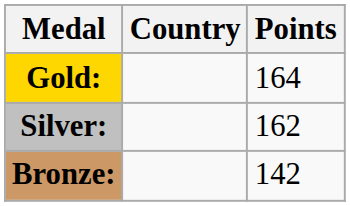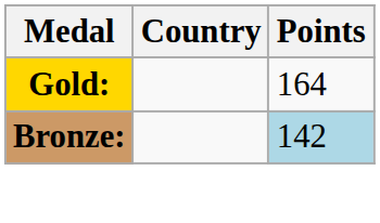 <table class="wikitable">
 <tr>
 <th><strong>Medal</strong></th>
 <th><strong>Country</strong></th>
 <th><strong>Points</strong></th>
 </tr>
 <tr>
 <td style="text-align:center;background-color:gold;"><strong>Gold:</strong></td>
 <td><strong></strong></td>
 <td>164</td>
 </tr>
 <tr>
-<td style="text-align:center;background-color:silver;"><strong>Silver:</strong></td>
-<td></td>
-<td>162</td>
-</tr>
-<tr>
 <td style="text-align:center;background-color:#CC9966;"><strong>Bronze:</strong></td>
 <td></td>
-<td>142</td>
+<td style="background: lightblue;">142</td>
 </tr>
 </table>
